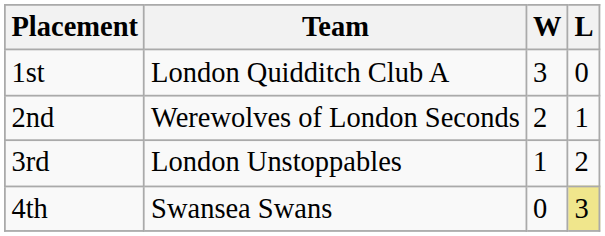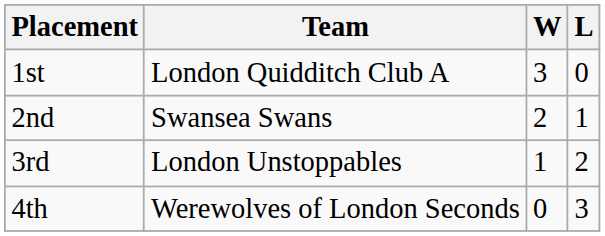 <table class="wikitable">
 <tr>
 <th>Placement</th>
 <th>Team</th>
 <th>W</th>
 <th>L</th>
 </tr>
 <tr>
 <td>1st</td>
 <td>London Quidditch Club A</td>
 <td>3</td>
 <td>0</td>
 </tr>
 <tr>
 <td>2nd</td>
-<td>Werewolves of London Seconds</td>
+<td>Swansea Swans</td>
 <td>2</td>
 <td>1</td>
 </tr>
 <tr>
 <td>3rd</td>
 <td>London Unstoppables</td>
 <td>1</td>
 <td>2</td>
 </tr>
 <tr>
 <td>4th</td>
-<td>Swansea Swans</td>
+<td>Werewolves of London Seconds</td>
 <td>0</td>
-<td style="background: khaki;">3</td>
+<td>3</td>
 </tr>
 </table>
